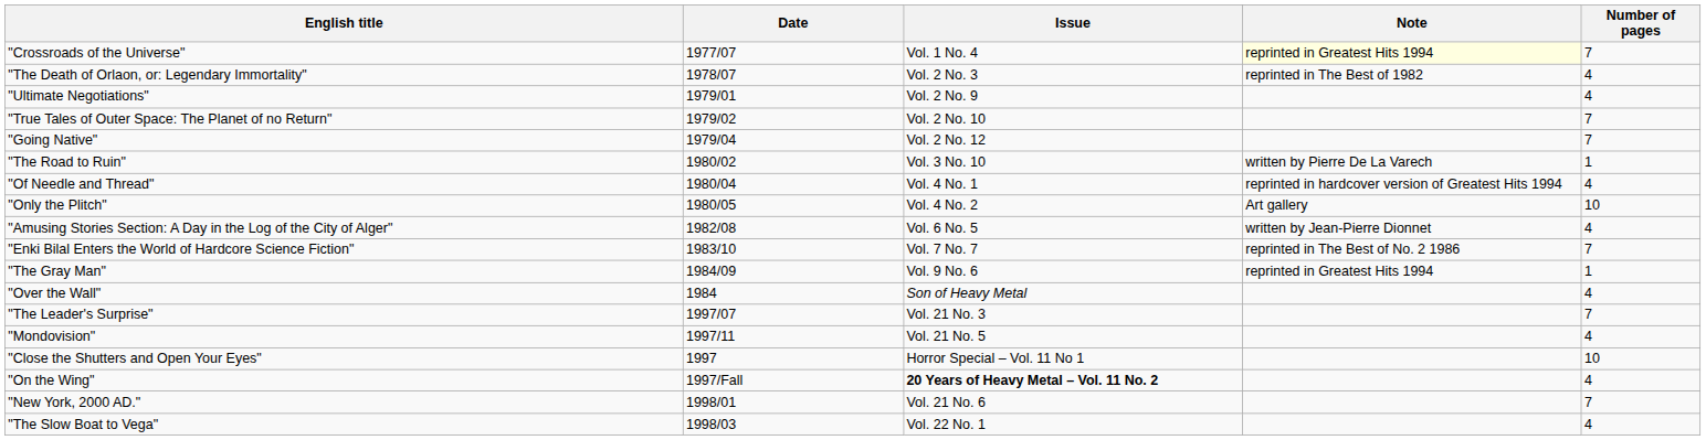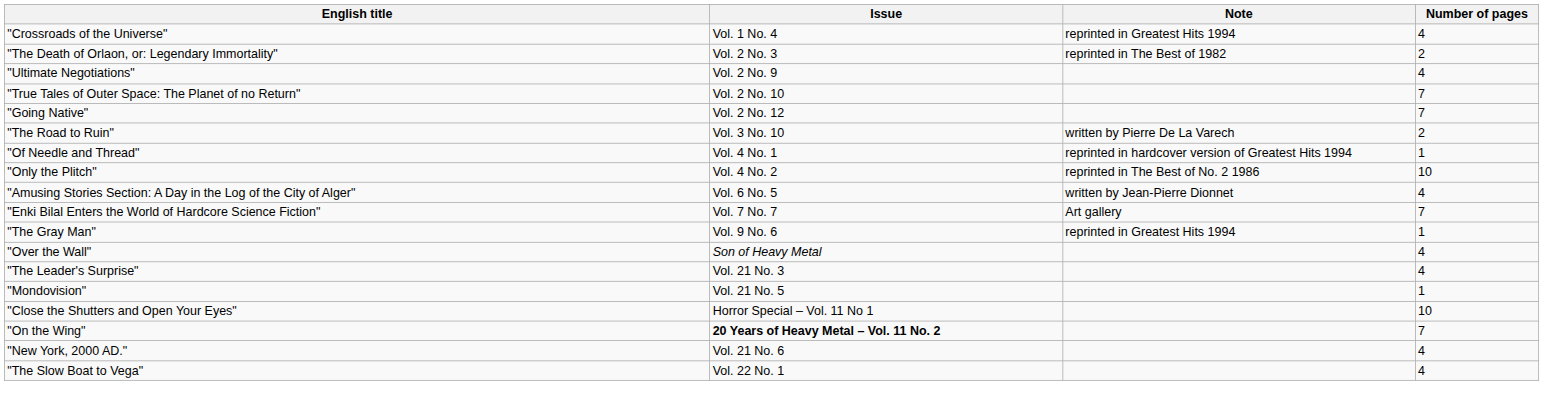 <table class="wikitable">
 <tr>
 <th>English title</th>
-<th>Date</th>
 <th>Issue</th>
 <th>Note</th>
 <th>Number of pages</th>
 </tr>
 <tr>
 <td width="40%">"Crossroads of the Universe"</td>
-<td width="13%">1977/07</td>
 <td width="20%">Vol. 1 No. 4</td>
-<td width="20%" style="background: lightyellow;">reprinted in Greatest Hits 1994</td>
-<td width="7%">7</td>
+<td width="20%">reprinted in Greatest Hits 1994</td>
+<td width="7%">4</td>
 </tr>
 <tr>
 <td>"The Death of Orlaon, or: Legendary Immortality"</td>
-<td>1978/07</td>
 <td>Vol. 2 No. 3</td>
 <td>reprinted in The Best of 1982</td>
-<td>4</td>
+<td>2</td>
 </tr>
 <tr>
 <td>"Ultimate Negotiations"</td>
-<td>1979/01</td>
 <td>Vol. 2 No. 9</td>
 <td></td>
 <td>4</td>
 </tr>
 <tr>
 <td>"True Tales of Outer Space: The Planet of no Return"</td>
-<td>1979/02</td>
 <td>Vol. 2 No. 10</td>
 <td></td>
 <td>7</td>
 </tr>
 <tr>
 <td>"Going Native"</td>
-<td>1979/04</td>
 <td>Vol. 2 No. 12</td>
 <td></td>
 <td>7</td>
 </tr>
 <tr>
 <td>"The Road to Ruin"</td>
-<td>1980/02</td>
 <td>Vol. 3 No. 10</td>
 <td>written by Pierre De La Varech</td>
+<td>2</td>
+</tr>
+<tr>
+<td>"Of Needle and Thread"</td>
+<td>Vol. 4 No. 1</td>
+<td>reprinted in hardcover version of Greatest Hits 1994</td>
 <td>1</td>
 </tr>
 <tr>
-<td>"Of Needle and Thread"</td>
-<td>1980/04</td>
-<td>Vol. 4 No. 1</td>
-<td>reprinted in hardcover version of Greatest Hits 1994</td>
-<td>4</td>
-</tr>
-<tr>
 <td>"Only the Plitch"</td>
-<td>1980/05</td>
 <td>Vol. 4 No. 2</td>
-<td>Art gallery</td>
+<td>reprinted in The Best of No. 2 1986</td>
 <td>10</td>
 </tr>
 <tr>
 <td>"Amusing Stories Section: A Day in the Log of the City of Alger"</td>
-<td>1982/08</td>
 <td>Vol. 6 No. 5</td>
 <td>written by Jean-Pierre Dionnet</td>
 <td>4</td>
 </tr>
 <tr>
 <td>"Enki Bilal Enters the World of Hardcore Science Fiction"</td>
-<td>1983/10</td>
 <td>Vol. 7 No. 7</td>
-<td>reprinted in The Best of No. 2 1986</td>
+<td>Art gallery</td>
 <td>7</td>
 </tr>
 <tr>
 <td>"The Gray Man"</td>
-<td>1984/09</td>
 <td>Vol. 9 No. 6</td>
 <td>reprinted in Greatest Hits 1994</td>
 <td>1</td>
 </tr>
 <tr>
 <td>"Over the Wall"</td>
-<td>1984</td>
 <td><em>Son of Heavy Metal</em></td>
 <td></td>
 <td>4</td>
 </tr>
 <tr>
 <td>"The Leader's Surprise"</td>
-<td>1997/07</td>
 <td>Vol. 21 No. 3</td>
-<td></td>
-<td>7</td>
-</tr>
-<tr>
-<td>"Mondovision"</td>
-<td>1997/11</td>
-<td>Vol. 21 No. 5</td>
 <td></td>
 <td>4</td>
 </tr>
 <tr>
+<td>"Mondovision"</td>
+<td>Vol. 21 No. 5</td>
+<td></td>
+<td>1</td>
+</tr>
+<tr>
 <td>"Close the Shutters and Open Your Eyes"</td>
-<td>1997</td>
 <td>Horror Special – Vol. 11 No 1</td>
 <td></td>
 <td>10</td>
 </tr>
 <tr>
 <td>"On the Wing"</td>
-<td>1997/Fall</td>
 <td><strong>20 Years of Heavy Metal – Vol. 11 No. 2</strong></td>
+<td></td>
+<td>7</td>
+</tr>
+<tr>
+<td>"New York, 2000 AD."</td>
+<td>Vol. 21 No. 6</td>
 <td></td>
 <td>4</td>
 </tr>
 <tr>
-<td>"New York, 2000 AD."</td>
-<td>1998/01</td>
-<td>Vol. 21 No. 6</td>
-<td></td>
-<td>7</td>
-</tr>
-<tr>
 <td>"The Slow Boat to Vega"</td>
-<td>1998/03</td>
 <td>Vol. 22 No. 1</td>
 <td></td>
 <td>4</td>
 </tr>
 </table>
